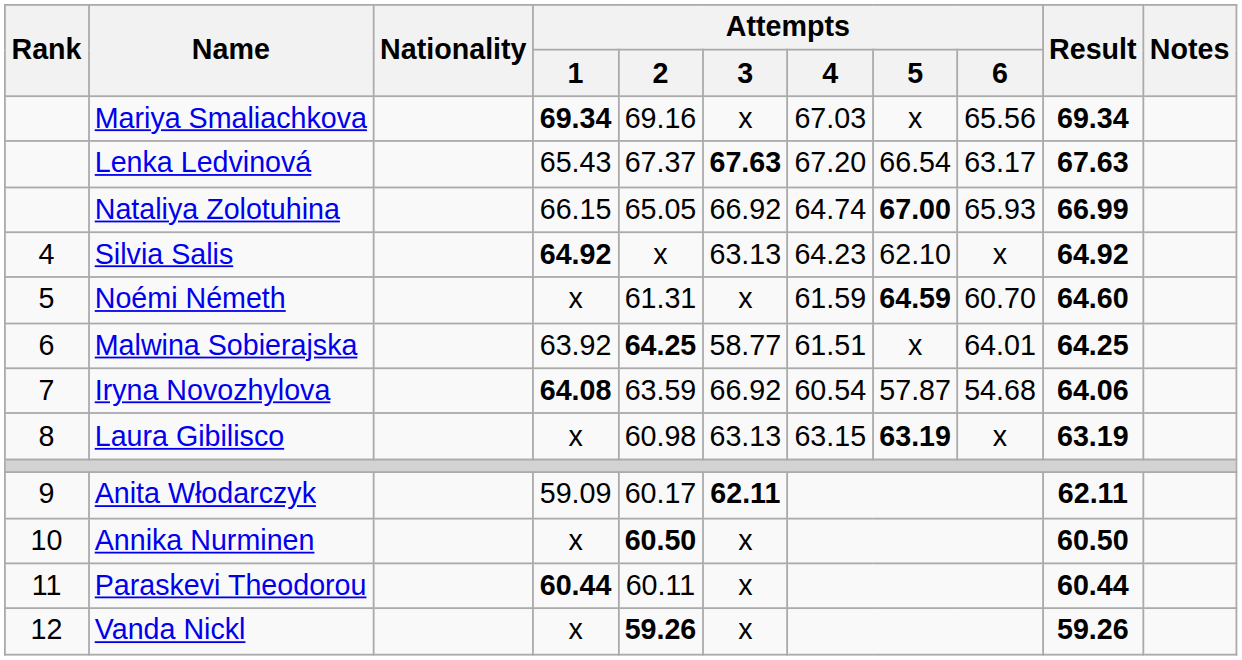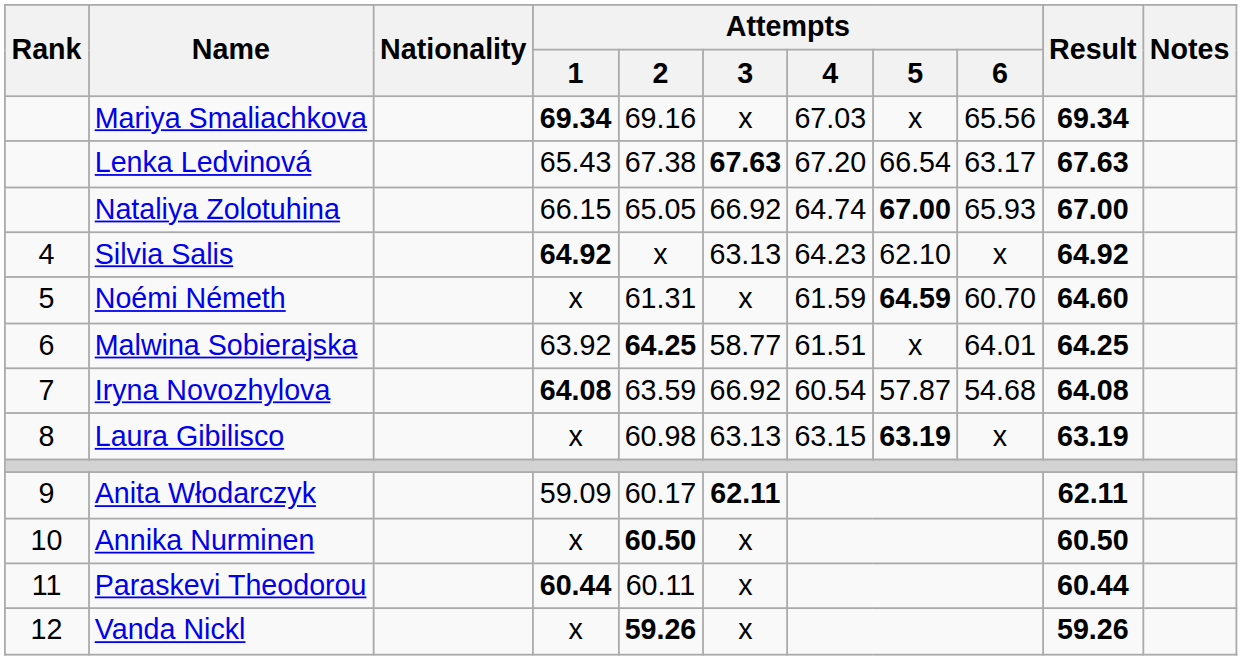 <table class="wikitable sortable" style="text-align:center">
 <tr>
 <th rowspan=2>Rank</th>
 <th rowspan=2>Name</th>
 <th rowspan=2>Nationality</th>
 <th colspan=6>Attempts</th>
 <th rowspan=2>Result</th>
 <th rowspan=2>Notes</th>
 </tr>
 <tr>
 <th>1</th>
 <th>2</th>
 <th>3</th>
 <th>4</th>
 <th>5</th>
 <th>6</th>
 </tr>
 <tr>
 <td></td>
 <td align=left><a href='#'>Mariya Smaliachkova</a></td>
 <td align=left></td>
 <td><strong>69.34</strong></td>
 <td>69.16</td>
 <td>x</td>
 <td>67.03</td>
 <td>x</td>
 <td>65.56</td>
 <td><strong>69.34</strong></td>
 <td></td>
 </tr>
 <tr>
 <td></td>
 <td align=left><a href='#'>Lenka Ledvinová</a></td>
 <td align=left></td>
 <td>65.43</td>
-<td>67.37</td>
+<td>67.38</td>
 <td><strong>67.63</strong></td>
 <td>67.20</td>
 <td>66.54</td>
 <td>63.17</td>
 <td><strong>67.63</strong></td>
 <td></td>
 </tr>
 <tr>
 <td></td>
 <td align=left><a href='#'>Nataliya Zolotuhina</a></td>
 <td align=left></td>
 <td>66.15</td>
 <td>65.05</td>
 <td>66.92</td>
 <td>64.74</td>
 <td><strong>67.00</strong></td>
 <td>65.93</td>
-<td><strong>66.99</strong></td>
+<td><strong>67.00</strong></td>
 <td></td>
 </tr>
 <tr>
 <td>4</td>
 <td align=left><a href='#'>Silvia Salis</a></td>
 <td align=left></td>
 <td><strong>64.92</strong></td>
 <td>x</td>
 <td>63.13</td>
 <td>64.23</td>
 <td>62.10</td>
 <td>x</td>
 <td><strong>64.92</strong></td>
 <td></td>
 </tr>
 <tr>
 <td>5</td>
 <td align=left><a href='#'>Noémi Németh</a></td>
 <td align=left></td>
 <td>x</td>
 <td>61.31</td>
 <td>x</td>
 <td>61.59</td>
 <td><strong>64.59</strong></td>
 <td>60.70</td>
 <td><strong>64.60</strong></td>
 <td></td>
 </tr>
 <tr>
 <td>6</td>
 <td align=left><a href='#'>Malwina Sobierajska</a></td>
 <td align=left></td>
 <td>63.92</td>
 <td><strong>64.25</strong></td>
 <td>58.77</td>
 <td>61.51</td>
 <td>x</td>
 <td>64.01</td>
 <td><strong>64.25</strong></td>
 <td></td>
 </tr>
 <tr>
 <td>7</td>
 <td align=left><a href='#'>Iryna Novozhylova</a></td>
 <td align=left></td>
 <td><strong>64.08</strong></td>
 <td>63.59</td>
 <td>66.92</td>
 <td>60.54</td>
 <td>57.87</td>
 <td>54.68</td>
-<td><strong>64.06</strong></td>
+<td><strong>64.08</strong></td>
 <td></td>
 </tr>
 <tr>
 <td>8</td>
 <td align=left><a href='#'>Laura Gibilisco</a></td>
 <td align=left></td>
 <td>x</td>
 <td>60.98</td>
 <td>63.13</td>
 <td>63.15</td>
 <td><strong>63.19</strong></td>
 <td>x</td>
 <td><strong>63.19</strong></td>
 <td></td>
 </tr>
 <tr>
 <td colspan=11 bgcolor=lightgray></td>
 </tr>
 <tr>
 <td>9</td>
 <td align=left><a href='#'>Anita Włodarczyk</a></td>
 <td align=left></td>
 <td>59.09</td>
 <td>60.17</td>
 <td><strong>62.11</strong></td>
 <td colspan=3></td>
 <td><strong>62.11</strong></td>
 <td></td>
 </tr>
 <tr>
 <td>10</td>
 <td align=left><a href='#'>Annika Nurminen</a></td>
 <td align=left></td>
 <td>x</td>
 <td><strong>60.50</strong></td>
 <td>x</td>
 <td colspan=3></td>
 <td><strong>60.50</strong></td>
 <td></td>
 </tr>
 <tr>
 <td>11</td>
 <td align=left><a href='#'>Paraskevi Theodorou</a></td>
 <td align=left></td>
 <td><strong>60.44</strong></td>
 <td>60.11</td>
 <td>x</td>
 <td colspan=3></td>
 <td><strong>60.44</strong></td>
 <td></td>
 </tr>
 <tr>
 <td>12</td>
 <td align=left><a href='#'>Vanda Nickl</a></td>
 <td align=left></td>
 <td>x</td>
 <td><strong>59.26</strong></td>
 <td>x</td>
 <td colspan=3></td>
 <td><strong>59.26</strong></td>
 <td></td>
 </tr>
 </table>
